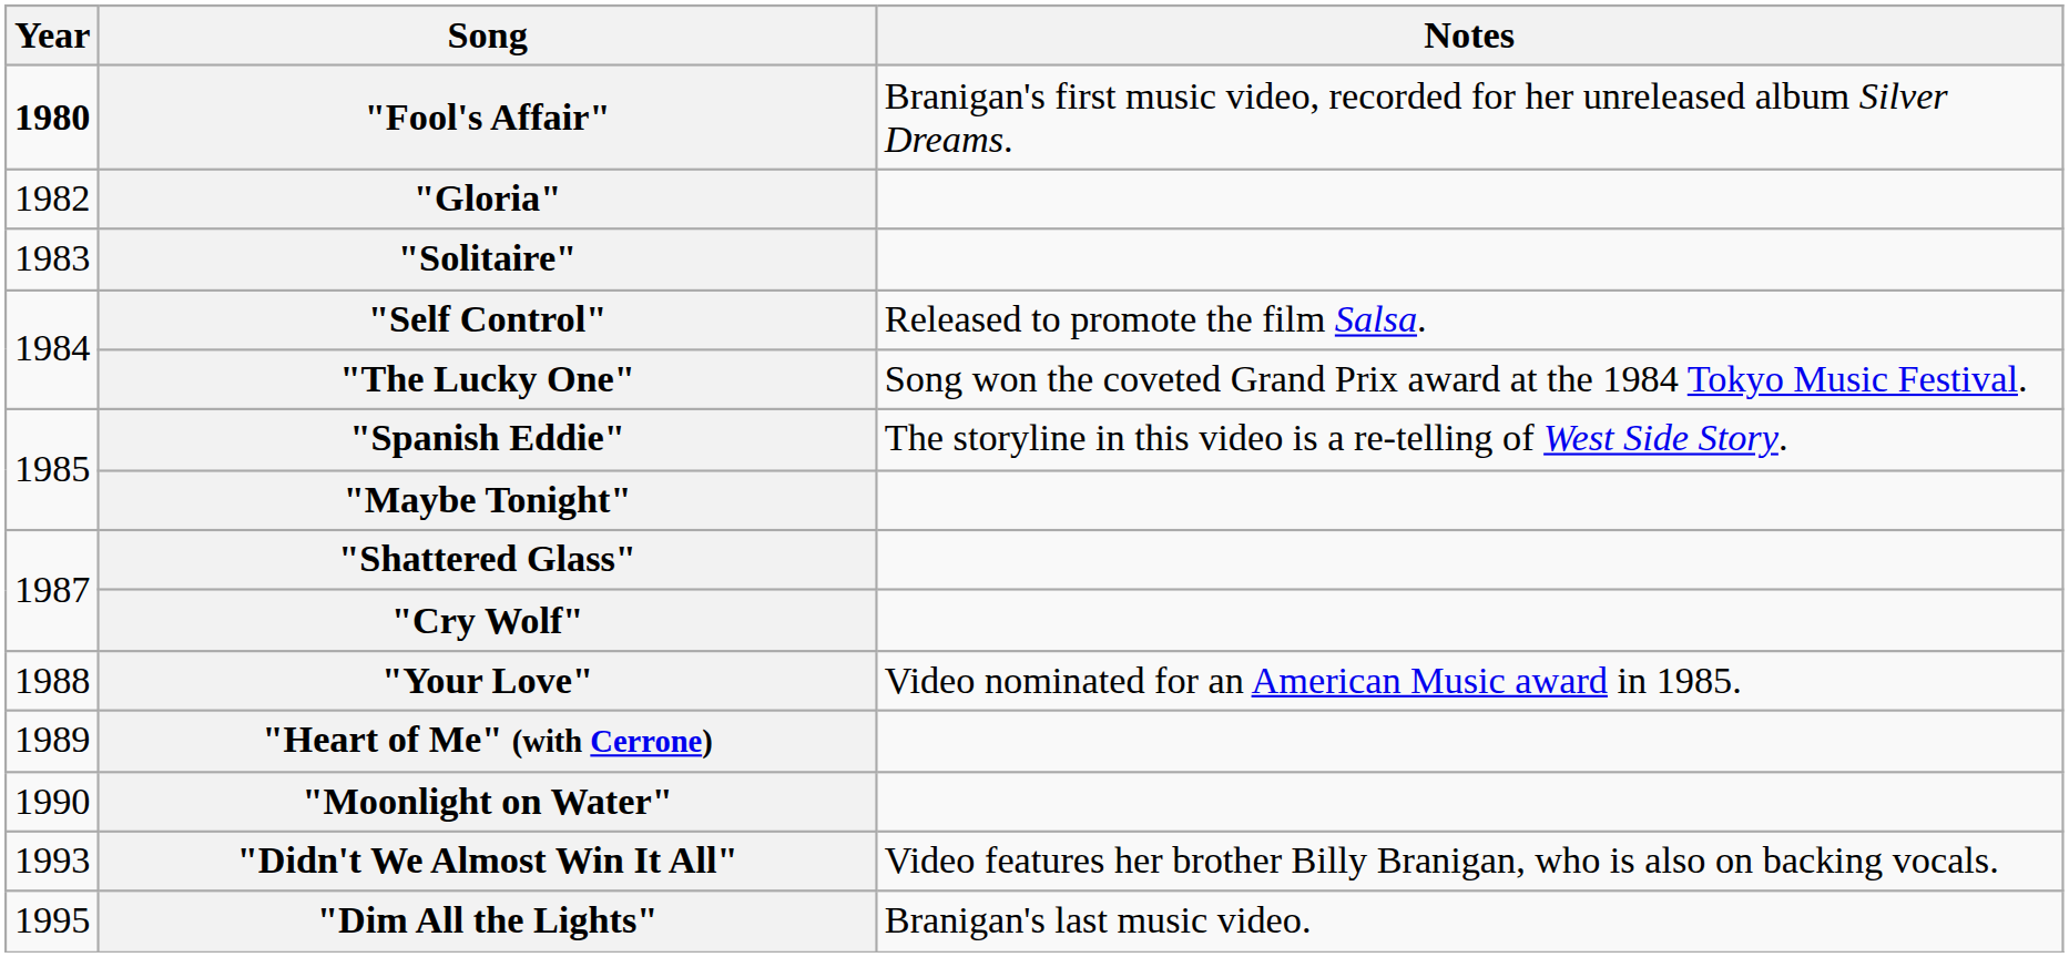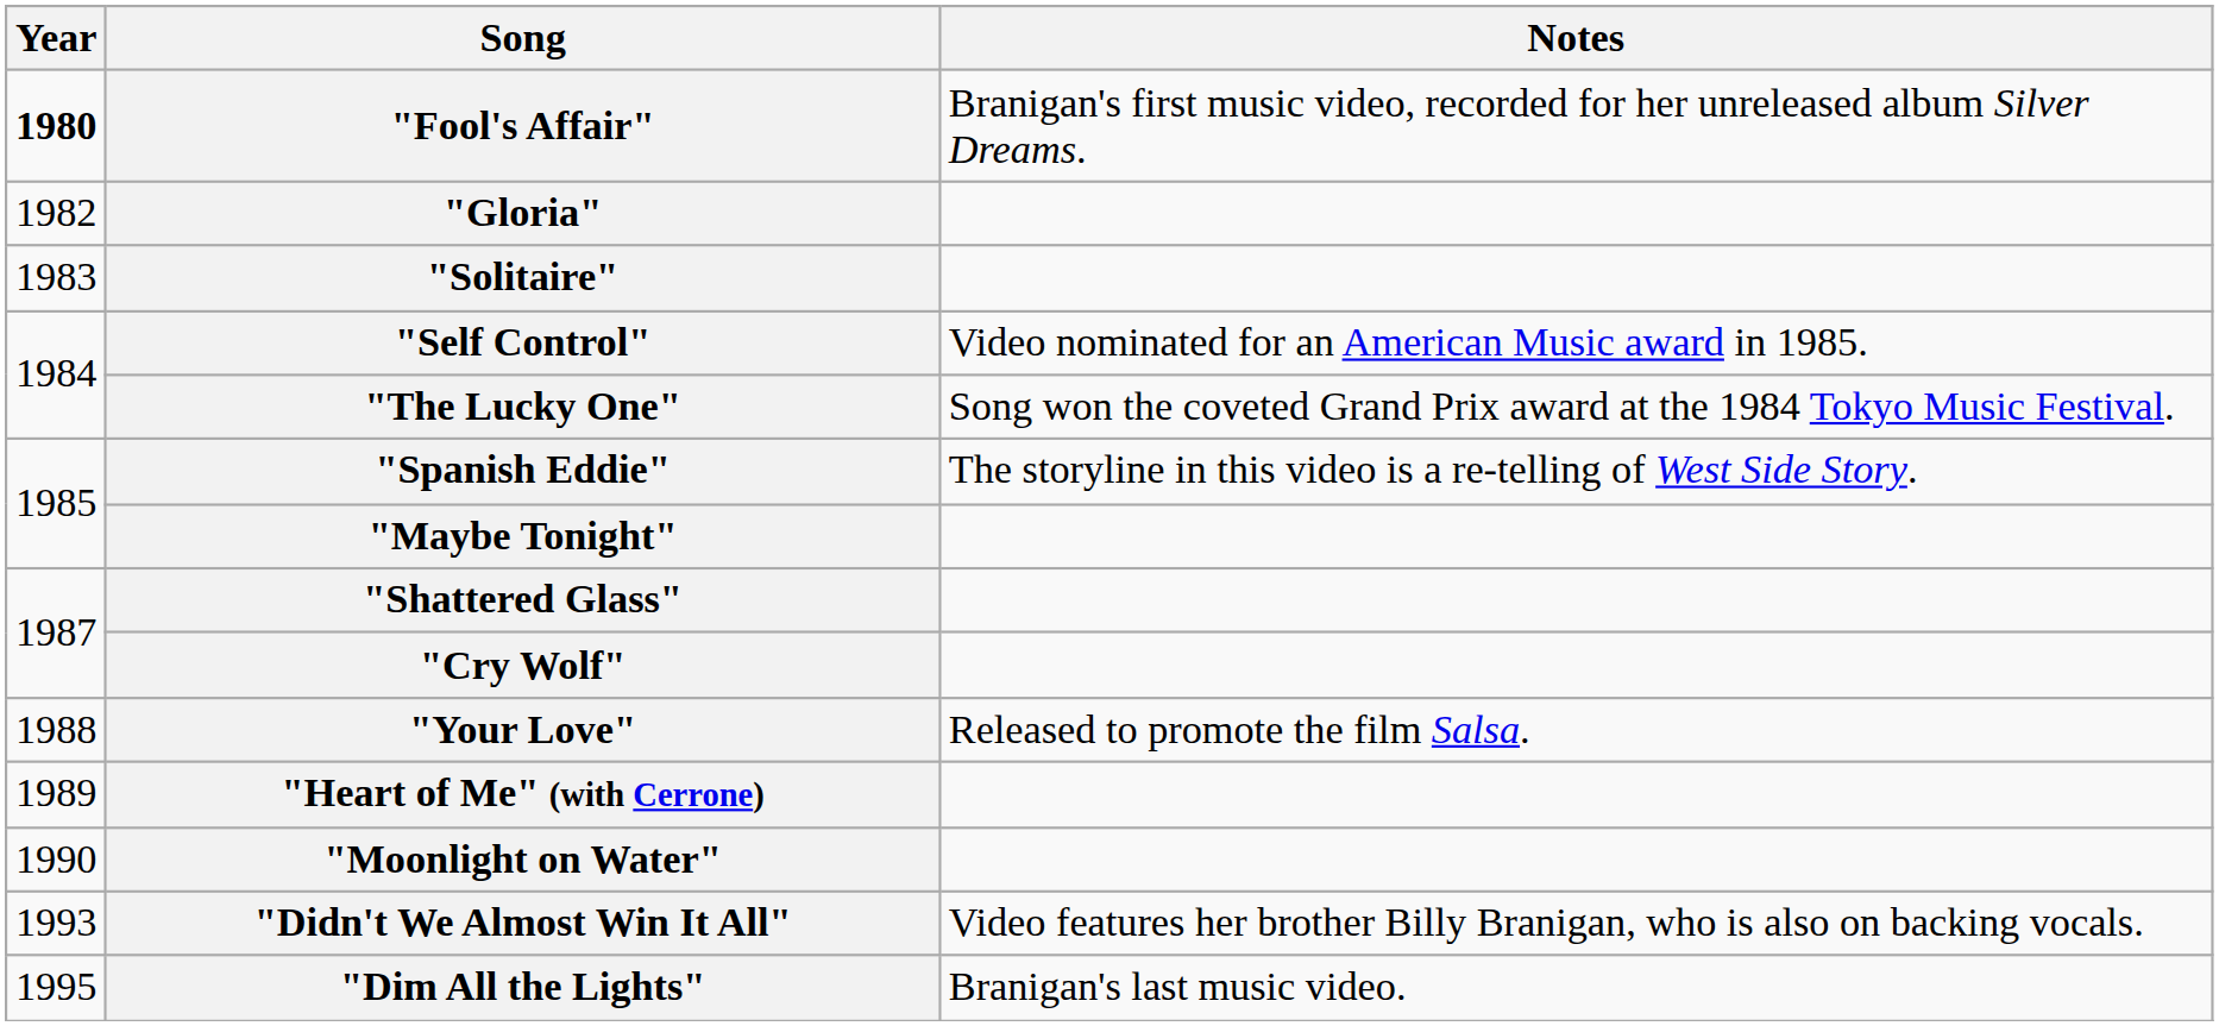 <table class="wikitable plainrowheaders" border="1">
 <tr>
 <th>Year</th>
 <th scope="col" style="width:20em;">Song</th>
 <th>Notes</th>
 </tr>
 <tr>
 <td><strong>1980</strong></td>
 <th scope="row">"Fool's Affair"</th>
 <td>Branigan's first music video, recorded for her unreleased album <em>Silver Dreams</em>.</td>
 </tr>
 <tr>
 <td>1982</td>
 <th scope="row">"Gloria"</th>
 <td></td>
 </tr>
 <tr>
 <td>1983</td>
 <th scope="row">"Solitaire"</th>
 <td></td>
 </tr>
 <tr>
 <td rowspan="2">1984</td>
 <th scope="row">"Self Control"</th>
-<td>Released to promote the film <em><a href='#'>Salsa</a></em>.</td>
+<td>Video nominated for an <a href='#'>American Music award</a> in 1985.</td>
 </tr>
 <tr>
 <th scope="row">"The Lucky One"</th>
 <td>Song won the coveted Grand Prix award at the 1984 <a href='#'>Tokyo Music Festival</a>.</td>
 </tr>
 <tr>
 <td rowspan="2">1985</td>
 <th scope="row">"Spanish Eddie"</th>
 <td>The storyline in this video is a re-telling of <em><a href='#'>West Side Story</a></em>.</td>
 </tr>
 <tr>
 <th scope="row">"Maybe Tonight"</th>
 <td></td>
 </tr>
 <tr>
 <td rowspan="2">1987</td>
 <th scope="row">"Shattered Glass"</th>
 <td></td>
 </tr>
 <tr>
 <th scope="row">"Cry Wolf"</th>
 <td></td>
 </tr>
 <tr>
 <td>1988</td>
 <th scope="row">"Your Love"</th>
-<td>Video nominated for an <a href='#'>American Music award</a> in 1985.</td>
+<td>Released to promote the film <em><a href='#'>Salsa</a></em>.</td>
 </tr>
 <tr>
 <td>1989</td>
 <th scope="row">"Heart of Me" <small>(with <a href='#'>Cerrone</a>)</small></th>
 <td></td>
 </tr>
 <tr>
 <td>1990</td>
 <th scope="row">"Moonlight on Water"</th>
 <td></td>
 </tr>
 <tr>
 <td>1993</td>
 <th scope="row">"Didn't We Almost Win It All"</th>
 <td>Video features her brother Billy Branigan, who is also on backing vocals.</td>
 </tr>
 <tr>
 <td>1995</td>
 <th scope="row">"Dim All the Lights"</th>
 <td>Branigan's last music video.</td>
 </tr>
 <tr>
 </tr>
 </table>
